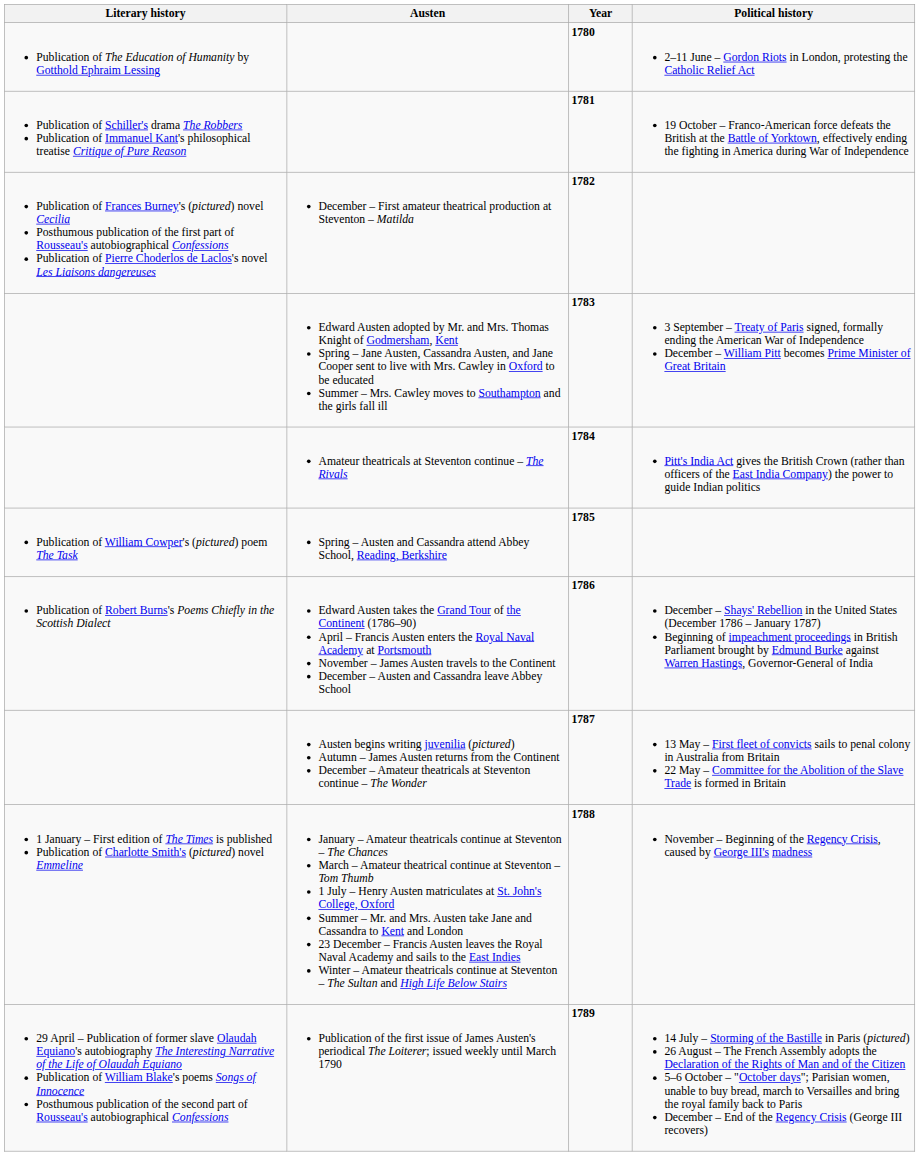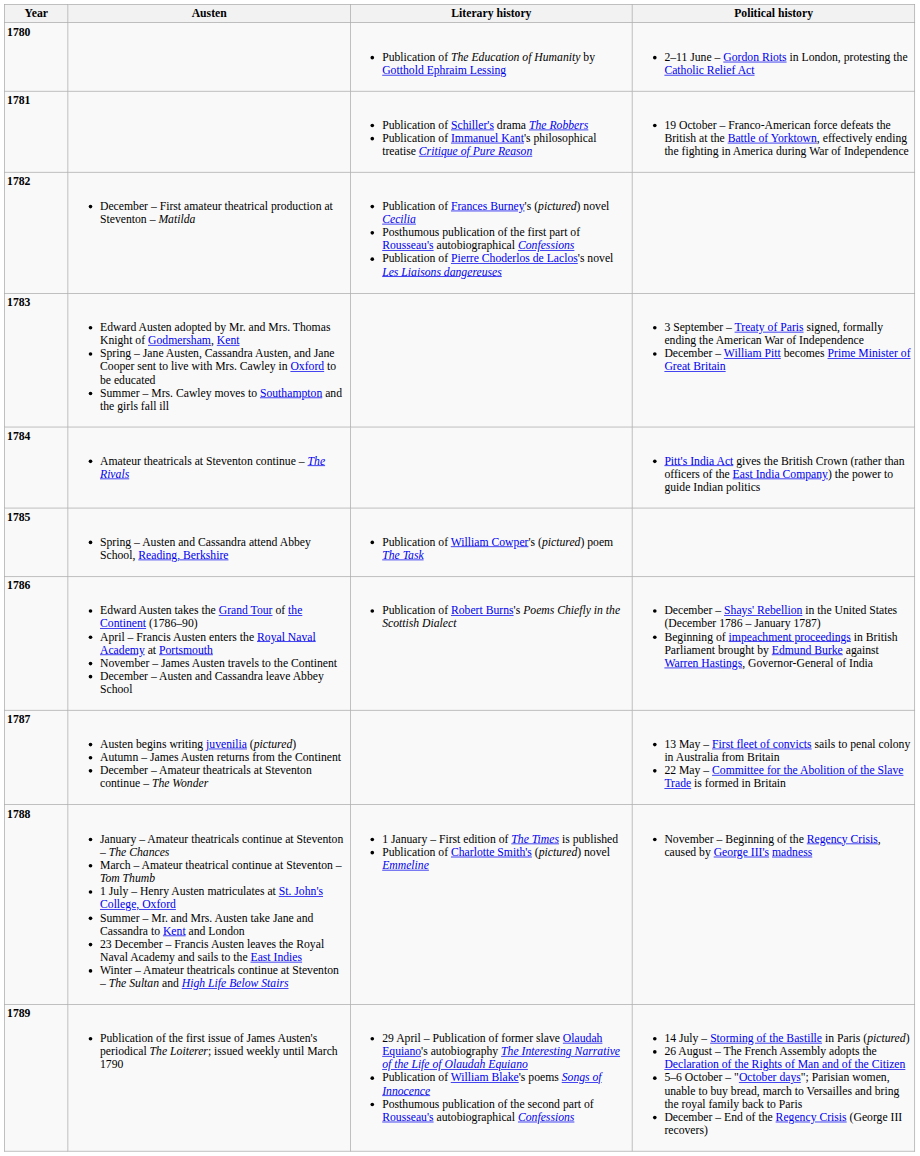 <table class="wikitable">
 <tr valign="top">
+<th scope="col">Year</th>
+<th scope="col" style="width:31%;">Austen</th>
 <th scope="col" style="width:31%;">Literary history</th>
-<th scope="col" style="width:31%;">Austen</th>
-<th scope="col">Year</th>
 <th scope="col" style="width:31%;">Political history</th>
 </tr>
 <tr valign="top">
+<td scope="row"><strong>1780</strong></td>
+<td></td>
 <td><br><ul><li>Publication of <em>The Education of Humanity</em> by <a href='#'>Gotthold Ephraim Lessing</a></li></ul></td>
-<td></td>
-<td scope="row"><strong>1780</strong></td>
 <td><br><ul><li>2–11 June – <a href='#'>Gordon Riots</a> in London, protesting the <a href='#'>Catholic Relief Act</a></li></ul></td>
 </tr>
 <tr valign="top">
+<td scope="row"><strong>1781</strong></td>
+<td></td>
 <td><br><ul><li>Publication of <a href='#'>Schiller's</a> drama <em><a href='#'>The Robbers</a></em></li><li>Publication of <a href='#'>Immanuel Kant</a>'s philosophical treatise <em><a href='#'>Critique of Pure Reason</a></em></li></ul></td>
-<td></td>
-<td scope="row"><strong>1781</strong></td>
 <td><br><ul><li>19 October – Franco-American force defeats the British at the <a href='#'>Battle of Yorktown</a>, effectively ending the fighting in America during War of Independence</li></ul></td>
 </tr>
 <tr valign="top">
+<td scope="row"><strong>1782</strong></td>
+<td><br><ul><li>December – First amateur theatrical production at Steventon – <em>Matilda</em></li></ul></td>
 <td><br><ul><li>Publication of <a href='#'>Frances Burney</a>'s (<em>pictured</em>) novel <em><a href='#'>Cecilia</a></em></li><li>Posthumous publication of the first part of <a href='#'>Rousseau's</a> autobiographical <em><a href='#'>Confessions</a></em></li><li>Publication of <a href='#'>Pierre Choderlos de Laclos</a>'s novel <em><a href='#'>Les Liaisons dangereuses</a></em></li></ul></td>
-<td><br><ul><li>December – First amateur theatrical production at Steventon – <em>Matilda</em></li></ul></td>
-<td scope="row"><strong>1782</strong></td>
 <td></td>
 </tr>
 <tr valign="top">
+<td scope="row"><strong>1783</strong></td>
+<td><br><ul><li>Edward Austen adopted by Mr. and Mrs. Thomas Knight of <a href='#'>Godmersham</a>, <a href='#'>Kent</a></li><li>Spring – Jane Austen, Cassandra Austen, and Jane Cooper sent to live with Mrs. Cawley in <a href='#'>Oxford</a> to be educated</li><li>Summer – Mrs. Cawley moves to <a href='#'>Southampton</a> and the girls fall ill</li></ul></td>
 <td></td>
-<td><br><ul><li>Edward Austen adopted by Mr. and Mrs. Thomas Knight of <a href='#'>Godmersham</a>, <a href='#'>Kent</a></li><li>Spring – Jane Austen, Cassandra Austen, and Jane Cooper sent to live with Mrs. Cawley in <a href='#'>Oxford</a> to be educated</li><li>Summer – Mrs. Cawley moves to <a href='#'>Southampton</a> and the girls fall ill</li></ul></td>
-<td scope="row"><strong>1783</strong></td>
 <td><br><ul><li>3 September – <a href='#'>Treaty of Paris</a> signed, formally ending the American War of Independence</li><li>December – <a href='#'>William Pitt</a> becomes <a href='#'>Prime Minister of Great Britain</a></li></ul></td>
 </tr>
 <tr valign="top">
+<td scope="row"><strong>1784</strong></td>
+<td><br><ul><li>Amateur theatricals at Steventon continue – <em><a href='#'>The Rivals</a></em></li></ul></td>
 <td></td>
-<td><br><ul><li>Amateur theatricals at Steventon continue – <em><a href='#'>The Rivals</a></em></li></ul></td>
-<td scope="row"><strong>1784</strong></td>
 <td><br><ul><li><a href='#'>Pitt's India Act</a> gives the British Crown (rather than officers of the <a href='#'>East India Company</a>) the power to guide Indian politics </li></ul></td>
 </tr>
 <tr valign="top">
+<td scope="row"><strong>1785</strong></td>
+<td><br><ul><li>Spring – Austen and Cassandra attend Abbey School, <a href='#'>Reading, Berkshire</a></li></ul></td>
 <td><br><ul><li>Publication of <a href='#'>William Cowper</a>'s (<em>pictured</em>) poem <em><a href='#'>The Task</a></em></li></ul></td>
-<td><br><ul><li>Spring – Austen and Cassandra attend Abbey School, <a href='#'>Reading, Berkshire</a></li></ul></td>
-<td scope="row"><strong>1785</strong></td>
 <td></td>
 </tr>
 <tr valign="top">
+<td scope="row"><strong>1786</strong></td>
+<td><br><ul><li>Edward Austen takes the <a href='#'>Grand Tour</a> of <a href='#'>the Continent</a> (1786–90)</li><li>April – Francis Austen enters the <a href='#'>Royal Naval Academy</a> at <a href='#'>Portsmouth</a></li><li>November – James Austen travels to the Continent</li><li>December – Austen and Cassandra leave Abbey School</li></ul></td>
 <td><br><ul><li>Publication of <a href='#'>Robert Burns</a>'s <em>Poems Chiefly in the Scottish Dialect</em></li></ul></td>
-<td><br><ul><li>Edward Austen takes the <a href='#'>Grand Tour</a> of <a href='#'>the Continent</a> (1786–90)</li><li>April – Francis Austen enters the <a href='#'>Royal Naval Academy</a> at <a href='#'>Portsmouth</a></li><li>November – James Austen travels to the Continent</li><li>December – Austen and Cassandra leave Abbey School</li></ul></td>
-<td scope="row"><strong>1786</strong></td>
 <td><br><ul><li>December – <a href='#'>Shays' Rebellion</a> in the United States (December 1786 – January 1787)</li><li>Beginning of <a href='#'>impeachment proceedings</a> in British Parliament brought by <a href='#'>Edmund Burke</a> against <a href='#'>Warren Hastings</a>, Governor-General of India</li></ul></td>
 </tr>
 <tr valign="top">
+<td scope="row"><strong>1787</strong></td>
+<td><br><ul><li>Austen begins writing <a href='#'>juvenilia</a> (<em>pictured</em>)</li><li>Autumn – James Austen returns from the Continent</li><li>December – Amateur theatricals at Steventon continue – <em>The Wonder</em></li></ul></td>
 <td></td>
-<td><br><ul><li>Austen begins writing <a href='#'>juvenilia</a> (<em>pictured</em>)</li><li>Autumn – James Austen returns from the Continent</li><li>December – Amateur theatricals at Steventon continue – <em>The Wonder</em></li></ul></td>
-<td scope="row"><strong>1787</strong></td>
 <td><br><ul><li>13 May – <a href='#'>First fleet of convicts</a> sails to penal colony in Australia from Britain</li><li>22 May – <a href='#'>Committee for the Abolition of the Slave Trade</a> is formed in Britain</li></ul></td>
 </tr>
 <tr valign="top">
+<td scope="row"><strong>1788</strong></td>
+<td><br><ul><li>January – Amateur theatricals continue at Steventon – <em>The Chances</em></li><li>March – Amateur theatrical continue at Steventon – <em>Tom Thumb</em></li><li>1 July – Henry Austen matriculates at <a href='#'>St. John's College, Oxford</a></li><li>Summer – Mr. and Mrs. Austen take Jane and Cassandra to <a href='#'>Kent</a> and London</li><li>23 December – Francis Austen leaves the Royal Naval Academy and sails to the <a href='#'>East Indies</a></li><li>Winter – Amateur theatricals continue at Steventon – <em>The Sultan</em> and <em><a href='#'>High Life Below Stairs</a></em></li></ul></td>
 <td><br><ul><li>1 January – First edition of <em><a href='#'>The Times</a></em> is published</li><li>Publication of <a href='#'>Charlotte Smith's</a> (<em>pictured</em>) novel <em><a href='#'>Emmeline</a></em></li></ul></td>
-<td><br><ul><li>January – Amateur theatricals continue at Steventon – <em>The Chances</em></li><li>March – Amateur theatrical continue at Steventon – <em>Tom Thumb</em></li><li>1 July – Henry Austen matriculates at <a href='#'>St. John's College, Oxford</a></li><li>Summer – Mr. and Mrs. Austen take Jane and Cassandra to <a href='#'>Kent</a> and London</li><li>23 December – Francis Austen leaves the Royal Naval Academy and sails to the <a href='#'>East Indies</a></li><li>Winter – Amateur theatricals continue at Steventon – <em>The Sultan</em> and <em><a href='#'>High Life Below Stairs</a></em></li></ul></td>
-<td scope="row"><strong>1788</strong></td>
 <td><br><ul><li>November – Beginning of the <a href='#'>Regency Crisis</a>, caused by <a href='#'>George III's</a> <a href='#'>madness</a></li></ul></td>
 </tr>
 <tr valign="top">
+<td scope="row"><strong>1789</strong></td>
+<td><br><ul><li>Publication of the first issue of James Austen's periodical <em>The Loiterer</em>; issued weekly until March 1790</li></ul></td>
 <td><br><ul><li>29 April – Publication of former slave <a href='#'>Olaudah Equiano</a>'s autobiography <em><a href='#'>The Interesting Narrative of the Life of Olaudah Equiano</a></em></li><li>Publication of <a href='#'>William Blake</a>'s poems <em><a href='#'>Songs of Innocence</a></em></li><li>Posthumous publication of the second part of <a href='#'>Rousseau's</a> autobiographical <em><a href='#'>Confessions</a></em></li></ul></td>
-<td><br><ul><li>Publication of the first issue of James Austen's periodical <em>The Loiterer</em>; issued weekly until March 1790</li></ul></td>
-<td scope="row"><strong>1789</strong></td>
 <td><br><ul><li>14 July – <a href='#'>Storming of the Bastille</a> in Paris (<em>pictured</em>)</li><li>26 August – The French Assembly adopts the <a href='#'>Declaration of the Rights of Man and of the Citizen</a></li><li>5–6 October – "<a href='#'>October days</a>"; Parisian women, unable to buy bread, march to Versailles and bring the royal family back to Paris</li><li>December – End of the <a href='#'>Regency Crisis</a> (George III recovers)</li></ul></td>
 </tr>
 </table>
